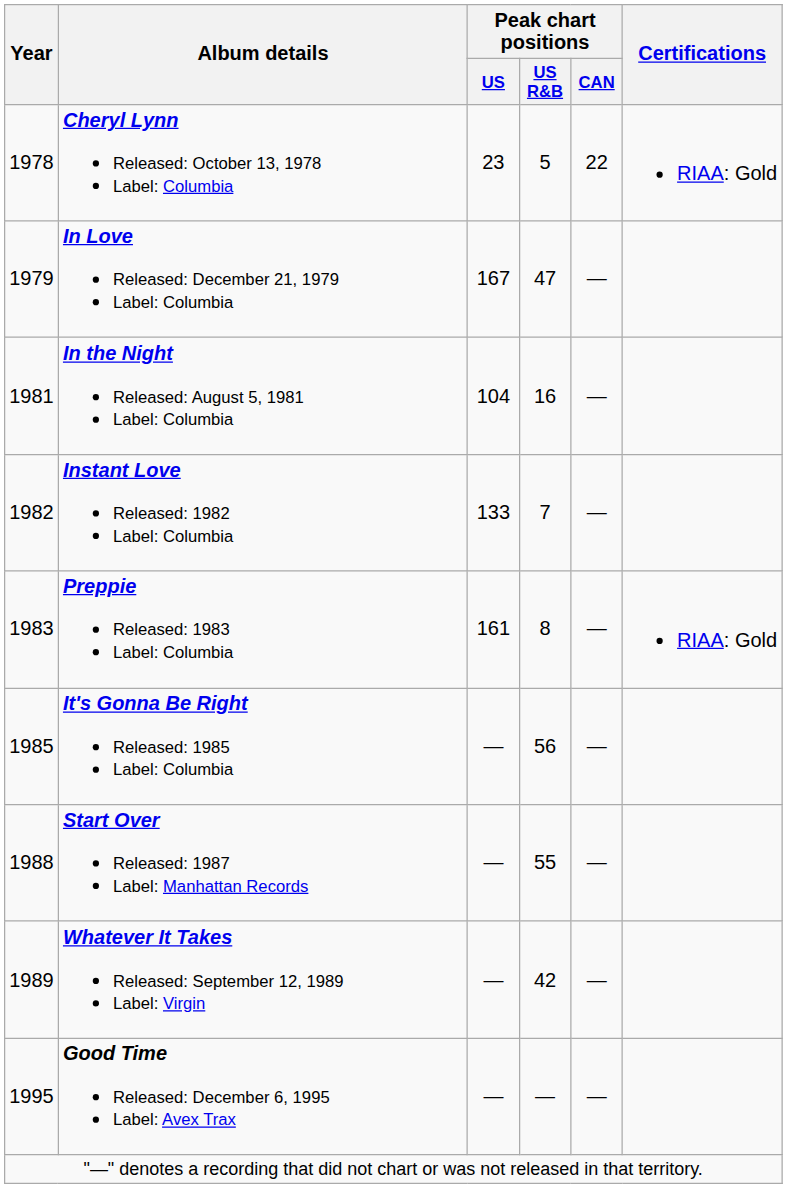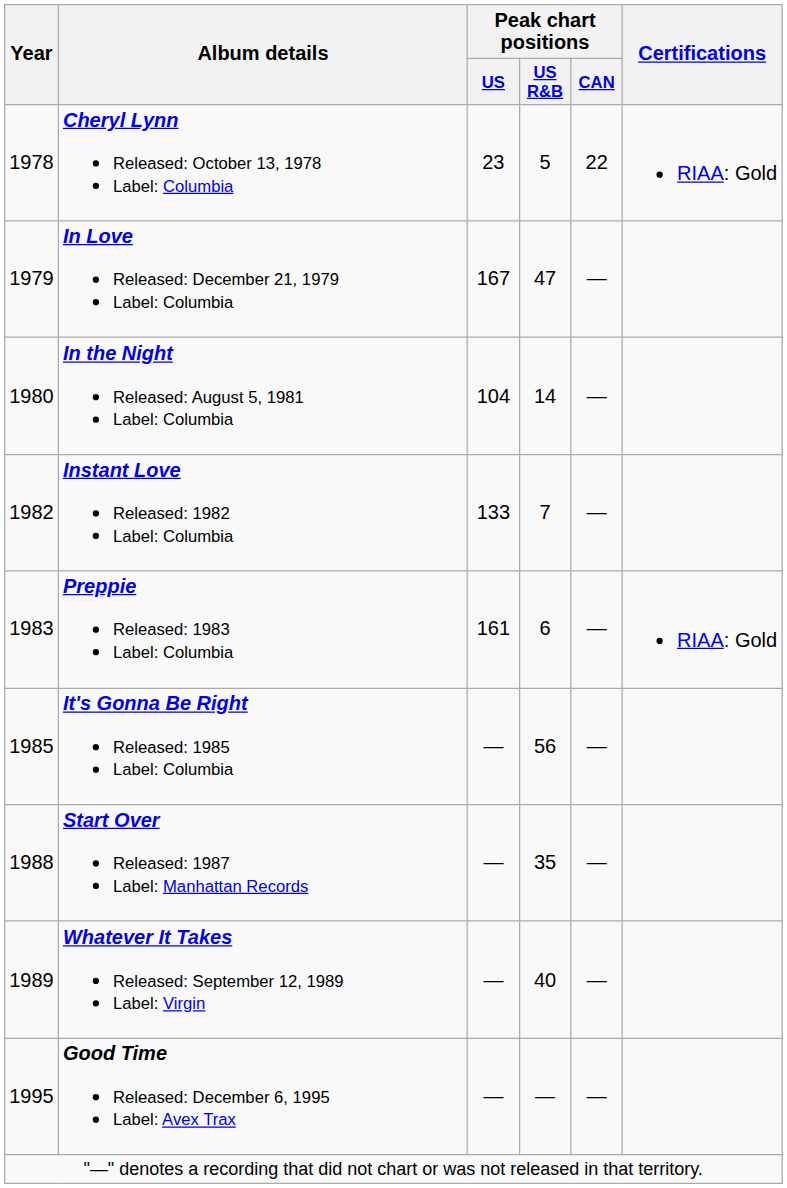 <table class="wikitable" style="text-align:center;">
 <tr>
 <th rowspan="2">Year</th>
 <th rowspan="2" style="width:20em;">Album details</th>
 <th colspan="3">Peak chart positions</th>
 <th rowspan="2"><a href='#'>Certifications</a></th>
 </tr>
 <tr style="font-size:smaller;">
 <th width="35"><a href='#'>US</a><br></th>
 <th width="35"><a href='#'>US<br>R&B</a><br></th>
 <th width="35"><a href='#'>CAN</a><br></th>
 </tr>
 <tr>
 <td>1978</td>
 <td align="left"><strong><em><a href='#'>Cheryl Lynn</a></em></strong><br><ul><li><small>Released: October 13, 1978</small></li><li><small>Label: <a href='#'>Columbia</a></small></li></ul></td>
 <td>23</td>
 <td>5</td>
 <td>22</td>
 <td align="left"><br><ul><li><a href='#'>RIAA</a>: Gold</li></ul></td>
 </tr>
 <tr>
 <td>1979</td>
 <td align="left"><strong><em><a href='#'>In Love</a></em></strong><br><ul><li><small>Released: December 21, 1979</small></li><li><small>Label: Columbia</small></li></ul></td>
 <td>167</td>
 <td>47</td>
 <td>—</td>
 <td align="left"></td>
 </tr>
 <tr>
-<td>1981</td>
+<td>1980</td>
 <td align="left"><strong><em><a href='#'>In the Night</a></em></strong><br><ul><li><small>Released: August 5, 1981</small></li><li><small>Label: Columbia</small></li></ul></td>
 <td>104</td>
-<td>16</td>
+<td>14</td>
 <td>—</td>
 <td align="left"></td>
 </tr>
 <tr>
 <td>1982</td>
 <td align="left"><strong><em><a href='#'>Instant Love</a></em></strong><br><ul><li><small>Released: 1982</small></li><li><small>Label: Columbia</small></li></ul></td>
 <td>133</td>
 <td>7</td>
 <td>—</td>
 <td align="left"></td>
 </tr>
 <tr>
 <td>1983</td>
 <td align="left"><strong><em><a href='#'>Preppie</a></em></strong><br><ul><li><small>Released: 1983</small></li><li><small>Label: Columbia</small></li></ul></td>
 <td>161</td>
-<td>8</td>
+<td>6</td>
 <td>—</td>
 <td align="left"><br><ul><li><a href='#'>RIAA</a>: Gold</li></ul></td>
 </tr>
 <tr>
 <td>1985</td>
 <td align="left"><strong><em><a href='#'>It's Gonna Be Right</a></em></strong><br><ul><li><small>Released: 1985</small></li><li><small>Label: Columbia</small></li></ul></td>
 <td>—</td>
 <td>56</td>
 <td>—</td>
 <td align="left"></td>
 </tr>
 <tr>
 <td>1988</td>
 <td align="left"><strong><em><a href='#'>Start Over</a></em></strong><br><ul><li><small>Released: 1987</small></li><li><small>Label: <a href='#'>Manhattan Records</a></small></li></ul></td>
 <td>—</td>
-<td>55</td>
+<td>35</td>
 <td>—</td>
 <td align="left"></td>
 </tr>
 <tr>
 <td>1989</td>
 <td align="left"><strong><em><a href='#'>Whatever It Takes</a></em></strong><br><ul><li><small>Released: September 12, 1989</small></li><li><small>Label: <a href='#'>Virgin</a></small></li></ul></td>
 <td>—</td>
-<td>42</td>
+<td>40</td>
 <td>—</td>
 <td align="left"></td>
 </tr>
 <tr>
 <td>1995</td>
 <td align="left"><strong><em>Good Time</em></strong><br><ul><li><small>Released: December 6, 1995</small></li><li><small>Label: <a href='#'>Avex Trax</a></small></li></ul></td>
 <td>—</td>
 <td>—</td>
 <td>—</td>
 <td align="left"></td>
 </tr>
 <tr>
 <td colspan="15" style="font-size:90%">"—" denotes a recording that did not chart or was not released in that territory.</td>
 </tr>
 </table>
